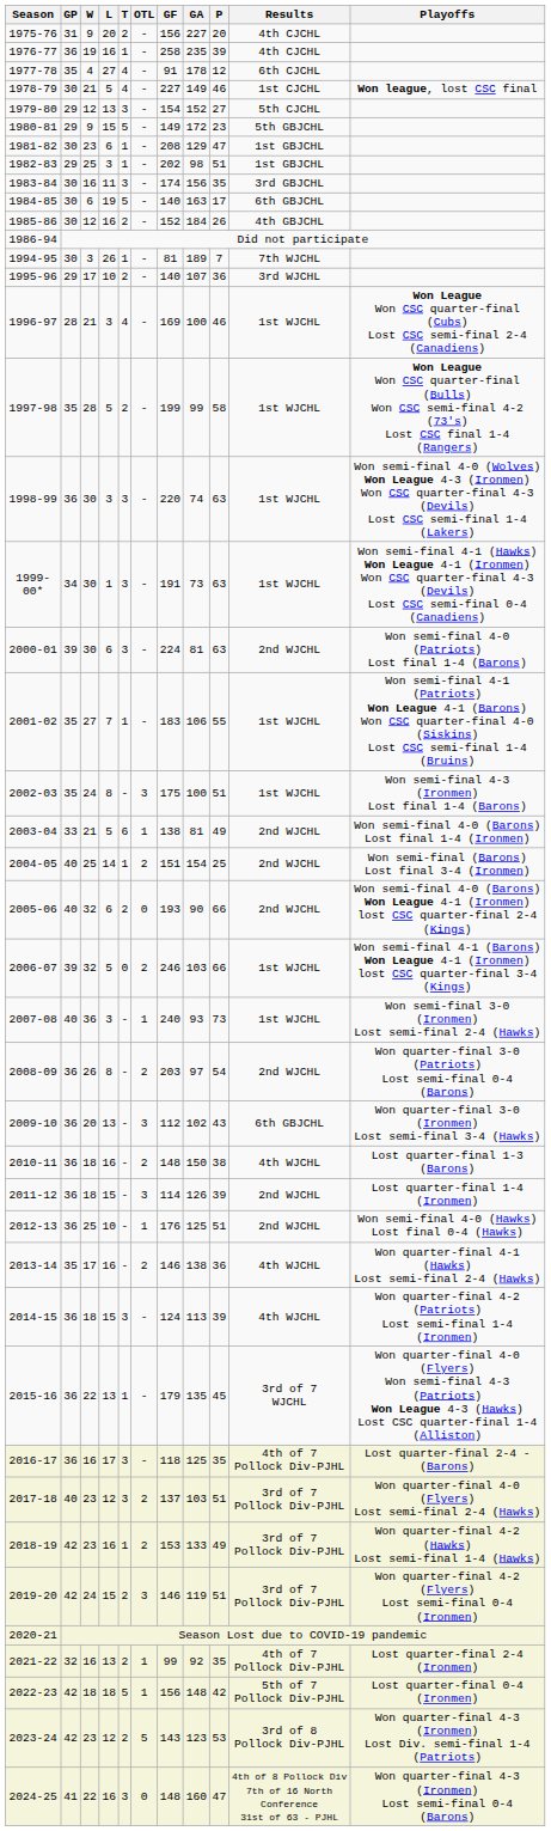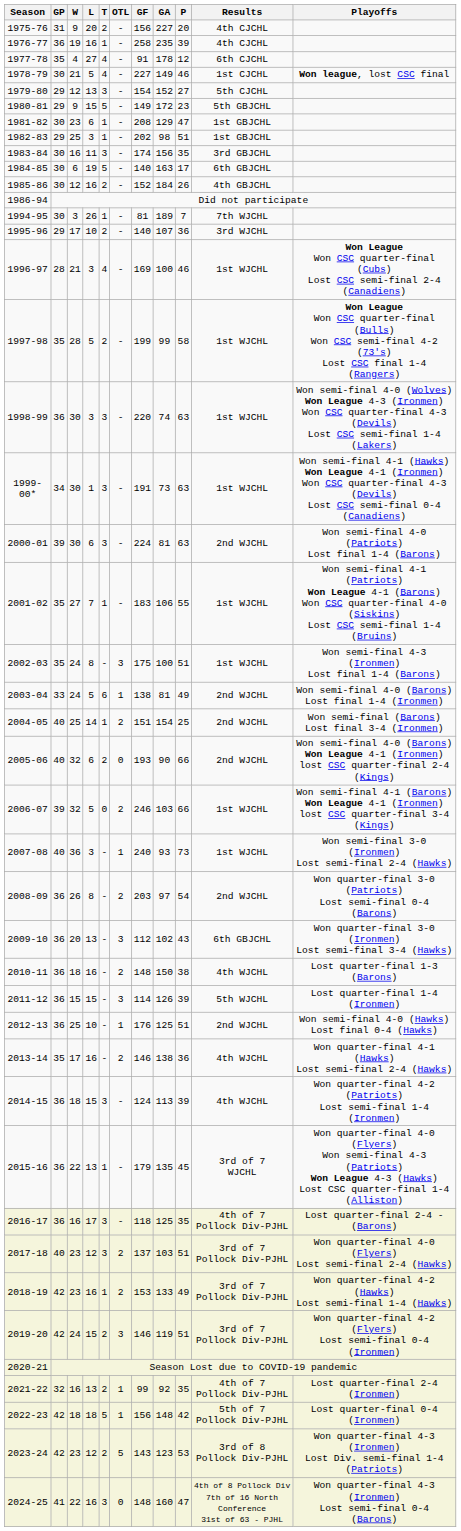 <table class="wikitable">
 <tr>
 <th>Season</th>
 <th>GP</th>
 <th>W</th>
 <th>L</th>
 <th>T</th>
 <th>OTL</th>
 <th>GF</th>
 <th>GA</th>
 <th>P</th>
 <th>Results</th>
 <th>Playoffs</th>
 </tr>
 <tr align="center">
 <td>1975-76</td>
 <td>31</td>
 <td>9</td>
 <td>20</td>
 <td>2</td>
 <td>-</td>
 <td>156</td>
 <td>227</td>
 <td>20</td>
 <td>4th CJCHL</td>
 <td></td>
 </tr>
 <tr align="center">
 <td>1976-77</td>
 <td>36</td>
 <td>19</td>
 <td>16</td>
 <td>1</td>
 <td>-</td>
 <td>258</td>
 <td>235</td>
 <td>39</td>
 <td>4th CJCHL</td>
 <td></td>
 </tr>
 <tr align="center">
 <td>1977-78</td>
 <td>35</td>
 <td>4</td>
 <td>27</td>
 <td>4</td>
 <td>-</td>
 <td>91</td>
 <td>178</td>
 <td>12</td>
 <td>6th CJCHL</td>
 <td></td>
 </tr>
 <tr align="center">
 <td>1978-79</td>
 <td>30</td>
 <td>21</td>
 <td>5</td>
 <td>4</td>
 <td>-</td>
 <td>227</td>
 <td>149</td>
 <td>46</td>
 <td>1st CJCHL</td>
 <td><strong>Won league</strong>, lost <a href='#'>CSC</a> final</td>
 </tr>
 <tr align="center">
 <td>1979-80</td>
 <td>29</td>
 <td>12</td>
 <td>13</td>
 <td>3</td>
 <td>-</td>
 <td>154</td>
 <td>152</td>
 <td>27</td>
 <td>5th CJCHL</td>
 <td></td>
 </tr>
 <tr align="center">
 <td>1980-81</td>
 <td>29</td>
 <td>9</td>
 <td>15</td>
 <td>5</td>
 <td>-</td>
 <td>149</td>
 <td>172</td>
 <td>23</td>
 <td>5th GBJCHL</td>
 <td></td>
 </tr>
 <tr align="center">
 <td>1981-82</td>
 <td>30</td>
 <td>23</td>
 <td>6</td>
 <td>1</td>
 <td>-</td>
 <td>208</td>
 <td>129</td>
 <td>47</td>
 <td>1st GBJCHL</td>
 <td></td>
 </tr>
 <tr align="center">
 <td>1982-83</td>
 <td>29</td>
 <td>25</td>
 <td>3</td>
 <td>1</td>
 <td>-</td>
 <td>202</td>
 <td>98</td>
 <td>51</td>
 <td>1st GBJCHL</td>
 <td></td>
 </tr>
 <tr align="center">
 <td>1983-84</td>
 <td>30</td>
 <td>16</td>
 <td>11</td>
 <td>3</td>
 <td>-</td>
 <td>174</td>
 <td>156</td>
 <td>35</td>
 <td>3rd GBJCHL</td>
 <td></td>
 </tr>
 <tr align="center">
 <td>1984-85</td>
 <td>30</td>
 <td>6</td>
 <td>19</td>
 <td>5</td>
 <td>-</td>
 <td>140</td>
 <td>163</td>
 <td>17</td>
 <td>6th GBJCHL</td>
 <td></td>
 </tr>
 <tr align="center">
 <td>1985-86</td>
 <td>30</td>
 <td>12</td>
 <td>16</td>
 <td>2</td>
 <td>-</td>
 <td>152</td>
 <td>184</td>
 <td>26</td>
 <td>4th GBJCHL</td>
 <td></td>
 </tr>
 <tr align="center">
 <td>1986-94</td>
 <td colspan="11">Did not participate</td>
 </tr>
 <tr align="center">
 <td>1994-95</td>
 <td>30</td>
 <td>3</td>
 <td>26</td>
 <td>1</td>
 <td>-</td>
 <td>81</td>
 <td>189</td>
 <td>7</td>
 <td>7th WJCHL</td>
 <td></td>
 </tr>
 <tr align="center">
 <td>1995-96</td>
 <td>29</td>
 <td>17</td>
 <td>10</td>
 <td>2</td>
 <td>-</td>
 <td>140</td>
 <td>107</td>
 <td>36</td>
 <td>3rd WJCHL</td>
 <td></td>
 </tr>
 <tr align="center">
 <td>1996-97</td>
 <td>28</td>
 <td>21</td>
 <td>3</td>
 <td>4</td>
 <td>-</td>
 <td>169</td>
 <td>100</td>
 <td>46</td>
 <td>1st WJCHL</td>
 <td><strong>Won League</strong><br>Won <a href='#'>CSC</a> quarter-final (<a href='#'>Cubs</a>)<br>Lost <a href='#'>CSC</a> semi-final 2-4 (<a href='#'>Canadiens</a>)</td>
 </tr>
 <tr align="center">
 <td>1997-98</td>
 <td>35</td>
 <td>28</td>
 <td>5</td>
 <td>2</td>
 <td>-</td>
 <td>199</td>
 <td>99</td>
 <td>58</td>
 <td>1st WJCHL</td>
 <td><strong>Won League</strong><br>Won  <a href='#'>CSC</a> quarter-final (<a href='#'>Bulls</a>)<br>Won <a href='#'>CSC</a> semi-final 4-2 (<a href='#'>73's</a>)<br>Lost <a href='#'>CSC</a> final 1-4 (<a href='#'>Rangers</a>)</td>
 </tr>
 <tr align="center">
 <td>1998-99</td>
 <td>36</td>
 <td>30</td>
 <td>3</td>
 <td>3</td>
 <td>-</td>
 <td>220</td>
 <td>74</td>
 <td>63</td>
 <td>1st WJCHL</td>
 <td>Won semi-final 4-0 (<a href='#'>Wolves</a>)<br><strong>Won League</strong> 4-3 (<a href='#'>Ironmen</a>)<br>Won <a href='#'>CSC</a> quarter-final 4-3 (<a href='#'>Devils</a>)<br>Lost <a href='#'>CSC</a> semi-final 1-4 (<a href='#'>Lakers</a>)</td>
 </tr>
 <tr align="center">
 <td>1999-00*</td>
 <td>34</td>
 <td>30</td>
 <td>1</td>
 <td>3</td>
 <td>-</td>
 <td>191</td>
 <td>73</td>
 <td>63</td>
 <td>1st WJCHL</td>
 <td>Won semi-final 4-1 (<a href='#'>Hawks</a>)<br><strong>Won League</strong> 4-1 (<a href='#'>Ironmen</a>)<br>Won <a href='#'>CSC</a> quarter-final 4-3 (<a href='#'>Devils</a>)<br>Lost <a href='#'>CSC</a> semi-final 0-4 (<a href='#'>Canadiens</a>)</td>
 </tr>
 <tr align="center">
 <td>2000-01</td>
 <td>39</td>
 <td>30</td>
 <td>6</td>
 <td>3</td>
 <td>-</td>
 <td>224</td>
 <td>81</td>
 <td>63</td>
 <td>2nd WJCHL</td>
 <td>Won semi-final 4-0 (<a href='#'>Patriots</a>)<br>Lost final 1-4 (<a href='#'>Barons</a>)</td>
 </tr>
 <tr align="center">
 <td>2001-02</td>
 <td>35</td>
 <td>27</td>
 <td>7</td>
 <td>1</td>
 <td>-</td>
 <td>183</td>
 <td>106</td>
 <td>55</td>
 <td>1st WJCHL</td>
 <td>Won semi-final 4-1 (<a href='#'>Patriots</a>)<br><strong>Won League</strong> 4-1 (<a href='#'>Barons</a>)<br>Won <a href='#'>CSC</a> quarter-final 4-0 (<a href='#'>Siskins</a>)<br>Lost <a href='#'>CSC</a> semi-final 1-4 (<a href='#'>Bruins</a>)</td>
 </tr>
 <tr align="center">
 <td>2002-03</td>
 <td>35</td>
 <td>24</td>
 <td>8</td>
 <td>-</td>
 <td>3</td>
 <td>175</td>
 <td>100</td>
 <td>51</td>
 <td>1st WJCHL</td>
 <td>Won semi-final 4-3 (<a href='#'>Ironmen</a>)<br>Lost final 1-4 (<a href='#'>Barons</a>)</td>
 </tr>
 <tr align="center">
 <td>2003-04</td>
 <td>33</td>
-<td>21</td>
+<td>24</td>
 <td>5</td>
 <td>6</td>
 <td>1</td>
 <td>138</td>
 <td>81</td>
 <td>49</td>
 <td>2nd WJCHL</td>
 <td>Won semi-final 4-0 (<a href='#'>Barons</a>)<br>Lost final 1-4 (<a href='#'>Ironmen</a>)</td>
 </tr>
 <tr align="center">
 <td>2004-05</td>
 <td>40</td>
 <td>25</td>
 <td>14</td>
 <td>1</td>
 <td>2</td>
 <td>151</td>
 <td>154</td>
 <td>25</td>
 <td>2nd WJCHL</td>
 <td>Won semi-final (<a href='#'>Barons</a>)<br>Lost final 3-4 (<a href='#'>Ironmen</a>)</td>
 </tr>
 <tr align="center">
 <td>2005-06</td>
 <td>40</td>
 <td>32</td>
 <td>6</td>
 <td>2</td>
 <td>0</td>
 <td>193</td>
 <td>90</td>
 <td>66</td>
 <td>2nd WJCHL</td>
 <td>Won semi-final 4-0 (<a href='#'>Barons</a>)<br><strong>Won League</strong> 4-1 (<a href='#'>Ironmen</a>)<br>lost <a href='#'>CSC</a> quarter-final 2-4 (<a href='#'>Kings</a>)</td>
 </tr>
 <tr align="center">
 <td>2006-07</td>
 <td>39</td>
 <td>32</td>
 <td>5</td>
 <td>0</td>
 <td>2</td>
 <td>246</td>
 <td>103</td>
 <td>66</td>
 <td>1st WJCHL</td>
 <td>Won semi-final 4-1 (<a href='#'>Barons</a>)<br><strong>Won League</strong> 4-1 (<a href='#'>Ironmen</a>)<br>lost <a href='#'>CSC</a> quarter-final 3-4 (<a href='#'>Kings</a>)</td>
 </tr>
 <tr align="center">
 <td>2007-08</td>
 <td>40</td>
 <td>36</td>
 <td>3</td>
 <td>-</td>
 <td>1</td>
 <td>240</td>
 <td>93</td>
 <td>73</td>
 <td>1st WJCHL</td>
 <td>Won semi-final 3-0 (<a href='#'>Ironmen</a>)<br>Lost semi-final 2-4 (<a href='#'>Hawks</a>)</td>
 </tr>
 <tr align="center">
 <td>2008-09</td>
 <td>36</td>
 <td>26</td>
 <td>8</td>
 <td>-</td>
 <td>2</td>
 <td>203</td>
 <td>97</td>
 <td>54</td>
 <td>2nd WJCHL</td>
 <td>Won quarter-final 3-0 (<a href='#'>Patriots</a>)<br>Lost semi-final 0-4 (<a href='#'>Barons</a>)</td>
 </tr>
 <tr align="center">
 <td>2009-10</td>
 <td>36</td>
 <td>20</td>
 <td>13</td>
 <td>-</td>
 <td>3</td>
 <td>112</td>
 <td>102</td>
 <td>43</td>
 <td>6th GBJCHL</td>
 <td>Won quarter-final 3-0 (<a href='#'>Ironmen</a>)<br>Lost semi-final 3-4 (<a href='#'>Hawks</a>)</td>
 </tr>
 <tr align="center">
 <td>2010-11</td>
 <td>36</td>
 <td>18</td>
 <td>16</td>
 <td>-</td>
 <td>2</td>
 <td>148</td>
 <td>150</td>
 <td>38</td>
 <td>4th WJCHL</td>
 <td>Lost quarter-final 1-3 (<a href='#'>Barons</a>)</td>
 </tr>
 <tr align="center">
 <td>2011-12</td>
 <td>36</td>
-<td>18</td>
+<td>15</td>
 <td>15</td>
 <td>-</td>
 <td>3</td>
 <td>114</td>
 <td>126</td>
 <td>39</td>
-<td>2nd WJCHL</td>
+<td>5th WJCHL</td>
 <td>Lost quarter-final 1-4 (<a href='#'>Ironmen</a>)</td>
 </tr>
 <tr align="center">
 <td>2012-13</td>
 <td>36</td>
 <td>25</td>
 <td>10</td>
 <td>-</td>
 <td>1</td>
 <td>176</td>
 <td>125</td>
 <td>51</td>
 <td>2nd WJCHL</td>
 <td>Won semi-final 4-0 (<a href='#'>Hawks</a>)<br>Lost final 0-4 (<a href='#'>Hawks</a>)</td>
 </tr>
 <tr align="center">
 <td>2013-14</td>
 <td>35</td>
 <td>17</td>
 <td>16</td>
 <td>-</td>
 <td>2</td>
 <td>146</td>
 <td>138</td>
 <td>36</td>
 <td>4th WJCHL</td>
 <td>Won quarter-final 4-1 (<a href='#'>Hawks</a>)<br>Lost semi-final 2-4 (<a href='#'>Hawks</a>)</td>
 </tr>
 <tr align="center">
 <td>2014-15</td>
 <td>36</td>
 <td>18</td>
 <td>15</td>
 <td>3</td>
 <td>-</td>
 <td>124</td>
 <td>113</td>
 <td>39</td>
 <td>4th WJCHL</td>
 <td>Won quarter-final 4-2 (<a href='#'>Patriots</a>)<br>Lost semi-final 1-4 (<a href='#'>Ironmen</a>)</td>
 </tr>
 <tr align="center">
 <td>2015-16</td>
 <td>36</td>
 <td>22</td>
 <td>13</td>
 <td>1</td>
 <td>-</td>
 <td>179</td>
 <td>135</td>
 <td>45</td>
 <td>3rd of 7<br> WJCHL</td>
 <td>Won quarter-final 4-0 (<a href='#'>Flyers</a>)<br>Won semi-final 4-3 (<a href='#'>Patriots</a>)<br><strong>Won League</strong> 4-3 (<a href='#'>Hawks</a>)<br>Lost CSC quarter-final 1-4 (<a href='#'>Alliston</a>)</td>
 </tr>
 <tr align="center"  bgcolor="beige">
 <td>2016-17</td>
 <td>36</td>
 <td>16</td>
 <td>17</td>
 <td>3</td>
 <td>-</td>
 <td>118</td>
 <td>125</td>
 <td>35</td>
 <td>4th of 7<br>Pollock Div-PJHL</td>
 <td>Lost quarter-final 2-4 - (<a href='#'>Barons</a>)</td>
 </tr>
 <tr align="center"  bgcolor="beige">
 <td>2017-18</td>
 <td>40</td>
 <td>23</td>
 <td>12</td>
 <td>3</td>
 <td>2</td>
 <td>137</td>
 <td>103</td>
 <td>51</td>
 <td>3rd of 7<br>Pollock Div-PJHL</td>
 <td>Won quarter-final 4-0 (<a href='#'>Flyers</a>)<br>Lost semi-final 2-4 (<a href='#'>Hawks</a>)</td>
 </tr>
 <tr align="center"  bgcolor="beige">
 <td>2018-19</td>
 <td>42</td>
 <td>23</td>
 <td>16</td>
 <td>1</td>
 <td>2</td>
 <td>153</td>
 <td>133</td>
 <td>49</td>
 <td>3rd of 7<br>Pollock Div-PJHL</td>
 <td>Won quarter-final 4-2 (<a href='#'>Hawks</a>)<br>Lost semi-final 1-4 (<a href='#'>Hawks</a>)</td>
 </tr>
 <tr align="center"  bgcolor="beige">
 <td>2019-20</td>
 <td>42</td>
 <td>24</td>
 <td>15</td>
 <td>2</td>
 <td>3</td>
 <td>146</td>
 <td>119</td>
 <td>51</td>
 <td>3rd of 7<br>Pollock Div-PJHL</td>
 <td>Won quarter-final 4-2 (<a href='#'>Flyers</a>)<br>Lost semi-final 0-4 (<a href='#'>Ironmen</a>)</td>
 </tr>
 <tr align="center" bgcolor="beige">
 <td>2020-21</td>
 <td colspan="10">Season Lost due to COVID-19 pandemic</td>
 </tr>
 <tr align="center"  bgcolor="beige">
 <td>2021-22</td>
 <td>32</td>
 <td>16</td>
 <td>13</td>
 <td>2</td>
 <td>1</td>
 <td>99</td>
 <td>92</td>
 <td>35</td>
 <td>4th of 7<br>Pollock Div-PJHL</td>
 <td>Lost quarter-final 2-4 (<a href='#'>Ironmen</a>)</td>
 </tr>
 <tr align="center"  bgcolor="beige">
 <td>2022-23</td>
 <td>42</td>
 <td>18</td>
 <td>18</td>
 <td>5</td>
 <td>1</td>
 <td>156</td>
 <td>148</td>
 <td>42</td>
 <td>5th of 7<br>Pollock Div-PJHL</td>
 <td>Lost quarter-final 0-4 (<a href='#'>Ironmen</a>)</td>
 </tr>
 <tr align="center"  bgcolor="beige">
 <td>2023-24</td>
 <td>42</td>
 <td>23</td>
 <td>12</td>
 <td>2</td>
 <td>5</td>
 <td>143</td>
 <td>123</td>
 <td>53</td>
 <td>3rd of 8<br>Pollock Div-PJHL</td>
 <td>Won quarter-final 4-3 (<a href='#'>Ironmen</a>)<br>Lost Div. semi-final 1-4 (<a href='#'>Patriots</a>)</td>
 </tr>
 <tr align="center"  bgcolor="beige">
 <td>2024-25</td>
 <td>41</td>
 <td>22</td>
 <td>16</td>
 <td>3</td>
 <td>0</td>
 <td>148</td>
 <td>160</td>
 <td>47</td>
 <td><small>4th of 8 Pollock Div<br>7th of 16 North Conference <br>31st of 63 - PJHL </small></td>
 <td>Won quarter-final 4-3 (<a href='#'>Ironmen</a>)<br>Lost semi-final 0-4 (<a href='#'>Barons</a>)</td>
 </tr>
 </table>
